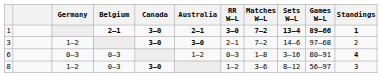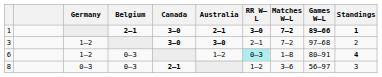 <table class="wikitable" style="text-align:center; font-size:90%">
 <tr>
 <th width=10></th>
 <th width=110></th>
 <th width=75><strong>Germany</strong><br></th>
 <th width=75>Belgium<br></th>
 <th width=75>Canada<br></th>
 <th width=75>Australia<br></th>
 <th width=50>RR W–L</th>
 <th width=50>Matches W–L</th>
-<th width=50>Sets W–L</th>
 <th width=50>Games W–L</th>
 <th>Standings</th>
 </tr>
 <tr>
 <td>1</td>
 <td style="text-align:left;"><strong></strong></td>
 <td style="background:#EDEDED;"></td>
 <td><strong>2–1</strong></td>
 <td><strong>3–0</strong></td>
 <td><strong>2–1</strong></td>
 <td><strong>3–0</strong></td>
 <td><strong>7–2</strong></td>
-<td><strong>13–4</strong></td>
 <td><strong>89–66</strong></td>
 <td><strong>1</strong></td>
 </tr>
 <tr>
 <td>3</td>
 <td style="text-align:left;"></td>
 <td>1–2</td>
 <td style="background:#EDEDED;"></td>
 <td><strong>3–0</strong></td>
 <td><strong>3–0</strong></td>
 <td>2–1</td>
 <td>7–2</td>
-<td>14–6</td>
 <td>97–68</td>
 <td>2</td>
 </tr>
 <tr>
 <td>6</td>
 <td style="text-align:left;"></td>
-<td>0–3</td>
+<td>1–2</td>
 <td>0–3</td>
 <td style="background:#EDEDED;"></td>
 <td>1–2</td>
-<td>0–3</td>
+<td style="background: paleturquoise;">0–3</td>
 <td>1–8</td>
-<td>3–16</td>
 <td>80–91</td>
 <td><strong>4</strong></td>
 </tr>
 <tr>
 <td>8</td>
 <td style="text-align:left;"></td>
-<td>1–2</td>
 <td>0–3</td>
-<td><strong>3–0</strong></td>
+<td>0–3</td>
+<td><strong>2–1</strong></td>
 <td style="background:#EDEDED;"></td>
 <td>1–2</td>
 <td>3–6</td>
-<td>8–12</td>
 <td>56–97</td>
 <td>3</td>
 </tr>
 </table>
